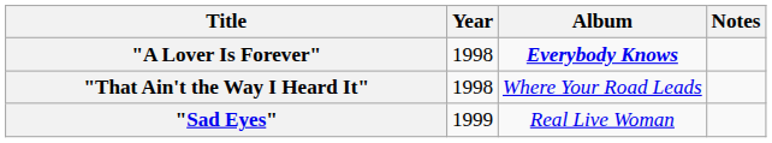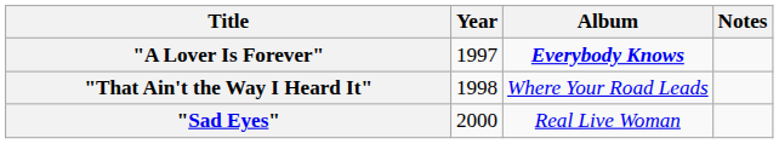 <table class="wikitable plainrowheaders" style="text-align:center;">
 <tr>
 <th style="width:21em;">Title</th>
 <th>Year</th>
 <th>Album</th>
 <th>Notes</th>
 </tr>
 <tr>
 <th scope="row">"A Lover Is Forever"</th>
-<td>1998</td>
+<td>1997</td>
 <td><strong><em><a href='#'>Everybody Knows</a></em></strong></td>
 <td></td>
 </tr>
 <tr>
 <th scope="row">"That Ain't the Way I Heard It"</th>
 <td>1998</td>
 <td><em><a href='#'>Where Your Road Leads</a></em></td>
 <td></td>
 </tr>
 <tr>
 <th scope="row">"<a href='#'>Sad Eyes</a>"</th>
-<td>1999</td>
+<td>2000</td>
 <td><em><a href='#'>Real Live Woman</a></em></td>
 <td></td>
 </tr>
 </table>
